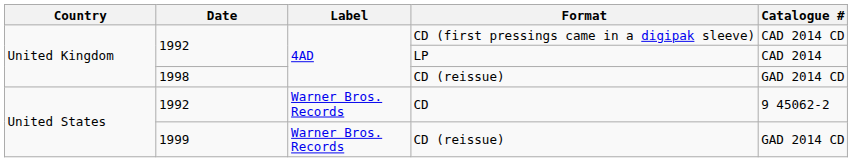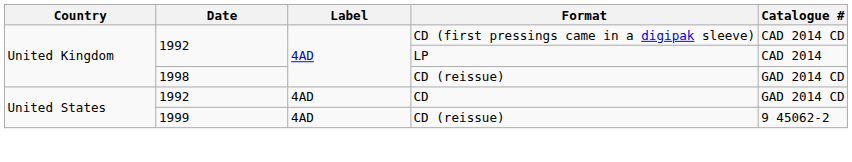 <table class="wikitable">
 <tr>
 <th width="150px">Country</th>
 <th width="130px">Date</th>
 <th width="120px">Label</th>
 <th>Format</th>
 <th>Catalogue #</th>
 </tr>
 <tr>
 <td rowspan="3">United Kingdom</td>
 <td rowspan="2">1992</td>
 <td rowspan="3"><a href='#'>4AD</a></td>
 <td>CD (first pressings came in a <a href='#'>digipak</a> sleeve)</td>
 <td>CAD 2014 CD</td>
 </tr>
 <tr>
 <td>LP</td>
 <td>CAD 2014</td>
 </tr>
 <tr>
 <td>1998</td>
 <td>CD (reissue)</td>
 <td>GAD 2014 CD</td>
 </tr>
 <tr>
 <td rowspan="2">United States</td>
 <td>1992</td>
-<td><a href='#'>Warner Bros. Records</a></td>
+<td>4AD</td>
 <td>CD</td>
-<td>9 45062-2</td>
+<td>GAD 2014 CD</td>
 </tr>
 <tr>
 <td>1999</td>
-<td><a href='#'>Warner Bros. Records</a></td>
+<td>4AD</td>
 <td>CD (reissue)</td>
-<td>GAD 2014 CD</td>
+<td>9 45062-2</td>
 </tr>
 </table>
